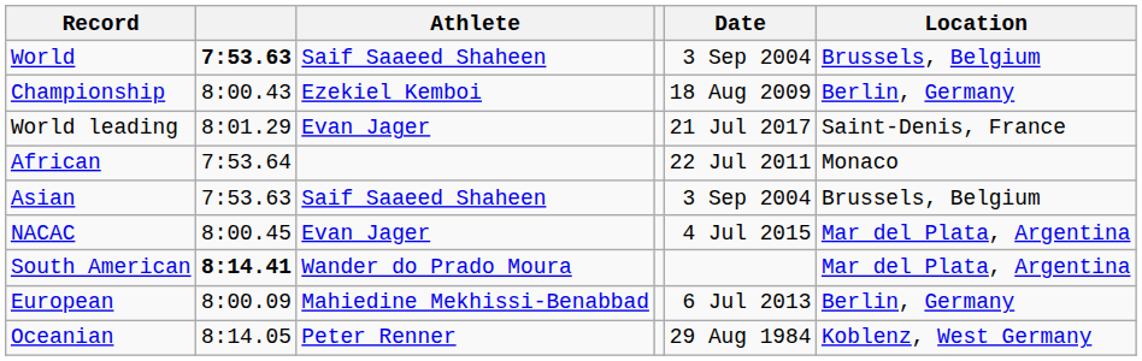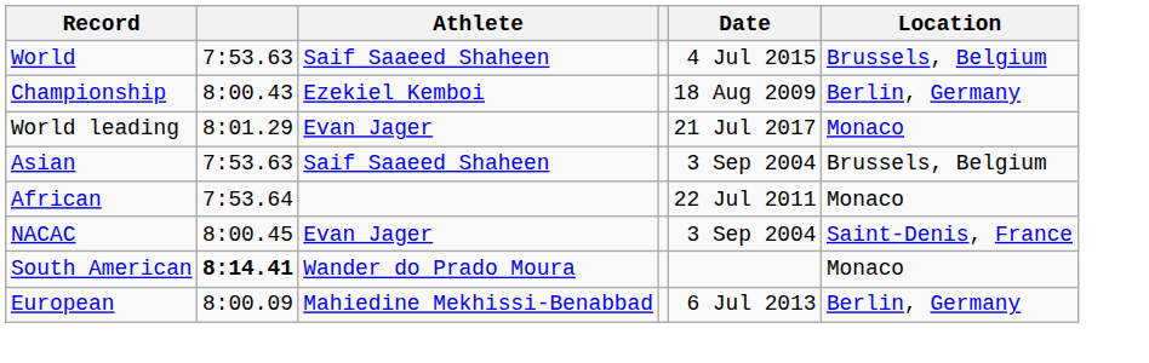 <table class="wikitable">
 <tr>
 <th>Record</th>
 <th></th>
 <th>Athlete</th>
 <th></th>
 <th>Date</th>
 <th>Location</th>
 </tr>
 <tr>
 <td><a href='#'>World</a></td>
-<td><strong>7:53.63</strong></td>
+<td>7:53.63</td>
 <td><a href='#'>Saif Saaeed Shaheen</a></td>
 <td></td>
-<td align=right>3 Sep 2004</td>
+<td align=right>4 Jul 2015</td>
 <td><a href='#'>Brussels</a>, <a href='#'>Belgium</a></td>
 </tr>
 <tr>
 <td><a href='#'>Championship</a></td>
 <td>8:00.43</td>
 <td><a href='#'>Ezekiel Kemboi</a></td>
 <td></td>
 <td align=right>18 Aug 2009</td>
 <td><a href='#'>Berlin</a>, <a href='#'>Germany</a></td>
 </tr>
 <tr>
 <td>World leading</td>
 <td>8:01.29</td>
 <td><a href='#'>Evan Jager</a></td>
 <td></td>
 <td align=right>21 Jul 2017</td>
-<td>Saint-Denis, France</td>
+<td><a href='#'>Monaco</a></td>
+</tr>
+<tr>
+<td><a href='#'>Asian</a></td>
+<td>7:53.63</td>
+<td><a href='#'>Saif Saaeed Shaheen</a></td>
+<td></td>
+<td align=right>3 Sep 2004</td>
+<td>Brussels, Belgium</td>
 </tr>
 <tr>
 <td><a href='#'>African</a></td>
 <td>7:53.64</td>
 <td></td>
 <td></td>
 <td align=right>22 Jul 2011</td>
 <td>Monaco</td>
 </tr>
 <tr>
-<td><a href='#'>Asian</a></td>
-<td>7:53.63</td>
-<td><a href='#'>Saif Saaeed Shaheen</a></td>
-<td></td>
-<td align=right>3 Sep 2004</td>
-<td>Brussels, Belgium</td>
-</tr>
-<tr>
 <td><a href='#'>NACAC</a></td>
 <td>8:00.45</td>
 <td><a href='#'>Evan Jager</a></td>
 <td></td>
-<td align=right>4 Jul 2015</td>
-<td><a href='#'>Mar del Plata</a>, <a href='#'>Argentina</a></td>
+<td align=right>3 Sep 2004</td>
+<td><a href='#'>Saint-Denis</a>, <a href='#'>France</a></td>
 </tr>
 <tr>
 <td><a href='#'>South American</a></td>
 <td><strong>8:14.41</strong></td>
 <td><a href='#'>Wander do Prado Moura</a></td>
 <td></td>
 <td align=right></td>
-<td><a href='#'>Mar del Plata</a>, <a href='#'>Argentina</a></td>
+<td>Monaco</td>
 </tr>
 <tr>
 <td><a href='#'>European</a></td>
 <td>8:00.09</td>
 <td><a href='#'>Mahiedine Mekhissi-Benabbad</a></td>
 <td></td>
 <td align=right>6 Jul 2013</td>
 <td><a href='#'>Berlin</a>, <a href='#'>Germany</a></td>
 </tr>
-<tr>
-<td><a href='#'>Oceanian</a></td>
-<td>8:14.05</td>
-<td><a href='#'>Peter Renner</a></td>
-<td></td>
-<td align=right>29 Aug 1984</td>
-<td><a href='#'>Koblenz</a>, <a href='#'>West Germany</a></td>
-</tr>
 </table>
